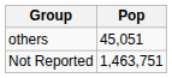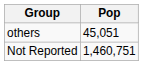 <table class = "wikitable sortable">
 <tr>
 <th>Group</th>
 <th>Pop</th>
 </tr>
 <tr>
 <td>others</td>
 <td>45,051</td>
 </tr>
 <tr>
 <td>Not Reported</td>
-<td>1,463,751</td>
+<td>1,460,751</td>
 </tr>
 </table>
